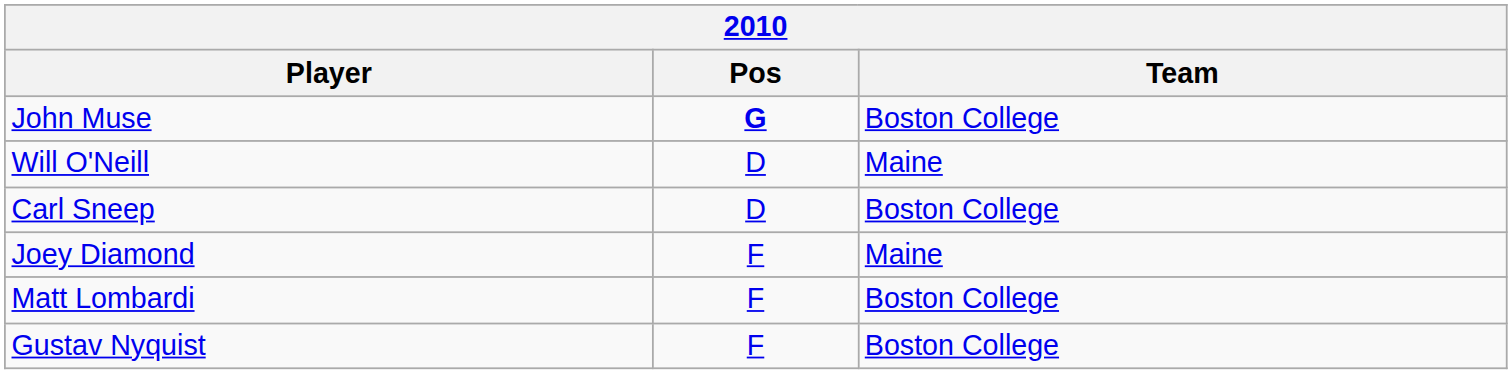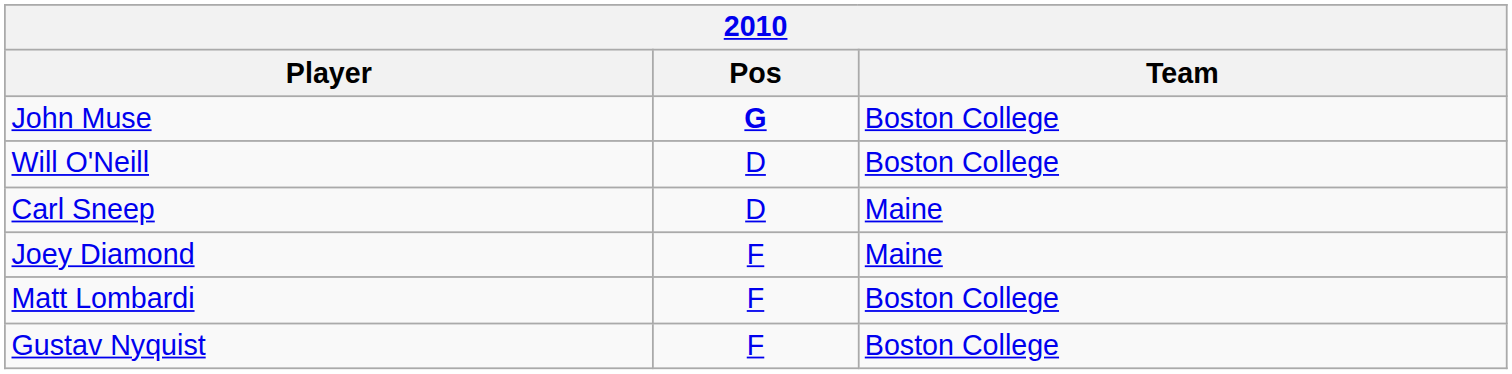 <table class="wikitable" width=95%>
 <tr>
 <th colspan=3><a href='#'>2010</a></th>
 </tr>
 <tr>
 <th>Player</th>
 <th>Pos</th>
 <th>Team</th>
 </tr>
 <tr>
 <td><a href='#'>John Muse</a></td>
 <td align=center><strong><a href='#'>G</a></strong></td>
 <td><a href='#'>Boston College</a></td>
 </tr>
 <tr>
 <td><a href='#'>Will O'Neill</a></td>
 <td align=center><a href='#'>D</a></td>
-<td><a href='#'>Maine</a></td>
+<td><a href='#'>Boston College</a></td>
 </tr>
 <tr>
 <td><a href='#'>Carl Sneep</a></td>
 <td align=center><a href='#'>D</a></td>
-<td><a href='#'>Boston College</a></td>
+<td><a href='#'>Maine</a></td>
 </tr>
 <tr>
 <td><a href='#'>Joey Diamond</a></td>
 <td align=center><a href='#'>F</a></td>
 <td><a href='#'>Maine</a></td>
 </tr>
 <tr>
 <td><a href='#'>Matt Lombardi</a></td>
 <td align=center><a href='#'>F</a></td>
 <td><a href='#'>Boston College</a></td>
 </tr>
 <tr>
 <td><a href='#'>Gustav Nyquist</a></td>
 <td align=center><a href='#'>F</a></td>
 <td><a href='#'>Boston College</a></td>
 </tr>
 </table>
